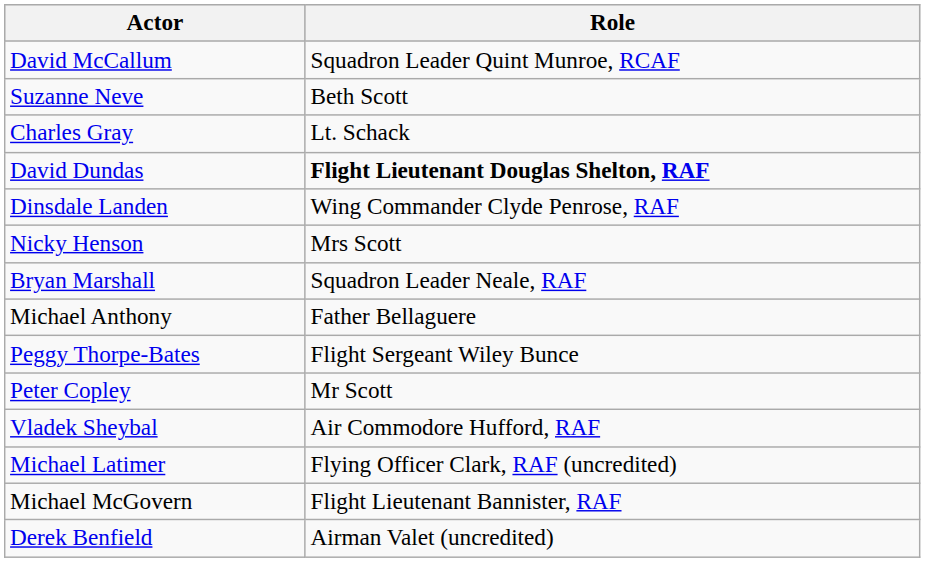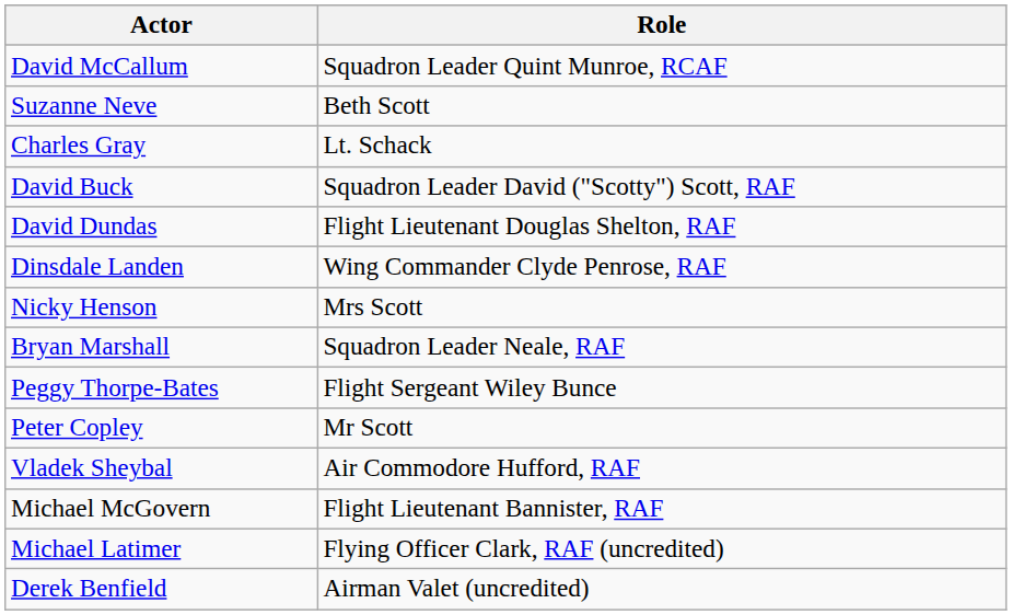 <table class="wikitable" width="50%">
 <tr bgcolor="#CCCCCC">
 <th>Actor</th>
 <th>Role</th>
 </tr>
 <tr>
 <td><a href='#'>David McCallum</a></td>
 <td>Squadron Leader Quint Munroe, <a href='#'>RCAF</a></td>
 </tr>
 <tr>
 <td><a href='#'>Suzanne Neve</a></td>
 <td>Beth Scott</td>
 </tr>
 <tr>
 <td><a href='#'>Charles Gray</a></td>
 <td>Lt. Schack</td>
 </tr>
 <tr>
+<td><a href='#'>David Buck</a></td>
+<td>Squadron Leader David ("Scotty") Scott, <a href='#'>RAF</a></td>
+</tr>
+<tr>
 <td><a href='#'>David Dundas</a></td>
-<td><strong>Flight Lieutenant Douglas Shelton, <a href='#'>RAF</a></strong></td>
+<td>Flight Lieutenant Douglas Shelton, <a href='#'>RAF</a></td>
 </tr>
 <tr>
 <td><a href='#'>Dinsdale Landen</a></td>
 <td>Wing Commander Clyde Penrose, <a href='#'>RAF</a></td>
 </tr>
 <tr>
 <td><a href='#'>Nicky Henson</a></td>
 <td>Mrs Scott</td>
 </tr>
 <tr>
 <td><a href='#'>Bryan Marshall</a></td>
 <td>Squadron Leader Neale, <a href='#'>RAF</a></td>
 </tr>
 <tr>
-<td>Michael Anthony</td>
-<td>Father Bellaguere</td>
-</tr>
-<tr>
 <td><a href='#'>Peggy Thorpe-Bates</a></td>
 <td>Flight Sergeant Wiley Bunce</td>
 </tr>
 <tr>
 <td><a href='#'>Peter Copley</a></td>
 <td>Mr Scott</td>
 </tr>
 <tr>
 <td><a href='#'>Vladek Sheybal</a></td>
 <td>Air Commodore Hufford, <a href='#'>RAF</a></td>
 </tr>
 <tr>
+<td>Michael McGovern</td>
+<td>Flight Lieutenant Bannister, <a href='#'>RAF</a></td>
+</tr>
+<tr>
 <td><a href='#'>Michael Latimer</a></td>
 <td>Flying Officer Clark, <a href='#'>RAF</a> (uncredited)</td>
-</tr>
-<tr>
-<td>Michael McGovern</td>
-<td>Flight Lieutenant Bannister, <a href='#'>RAF</a></td>
 </tr>
 <tr>
 <td><a href='#'>Derek Benfield</a></td>
 <td>Airman Valet (uncredited)</td>
 </tr>
 </table>
